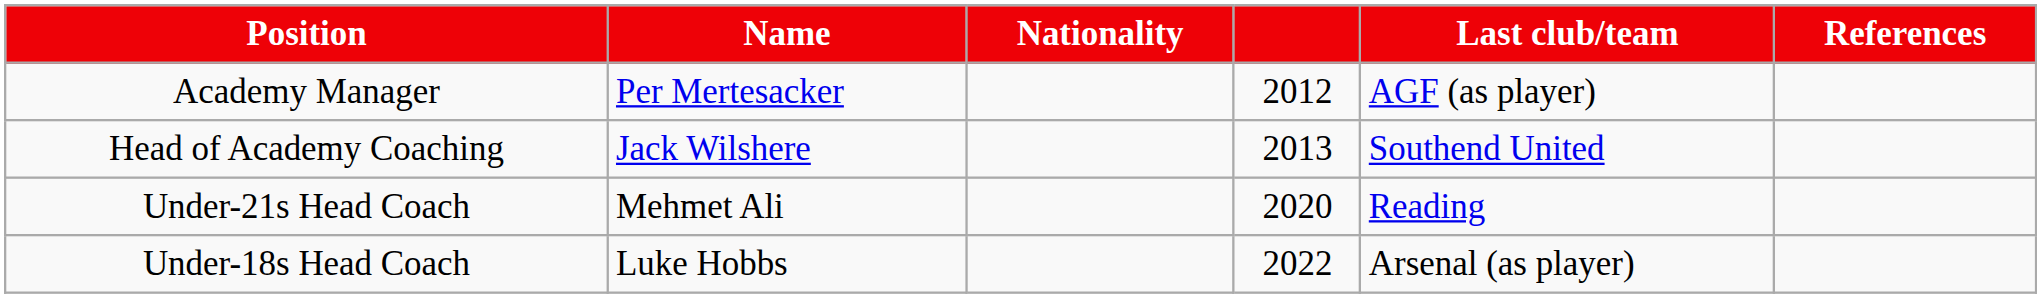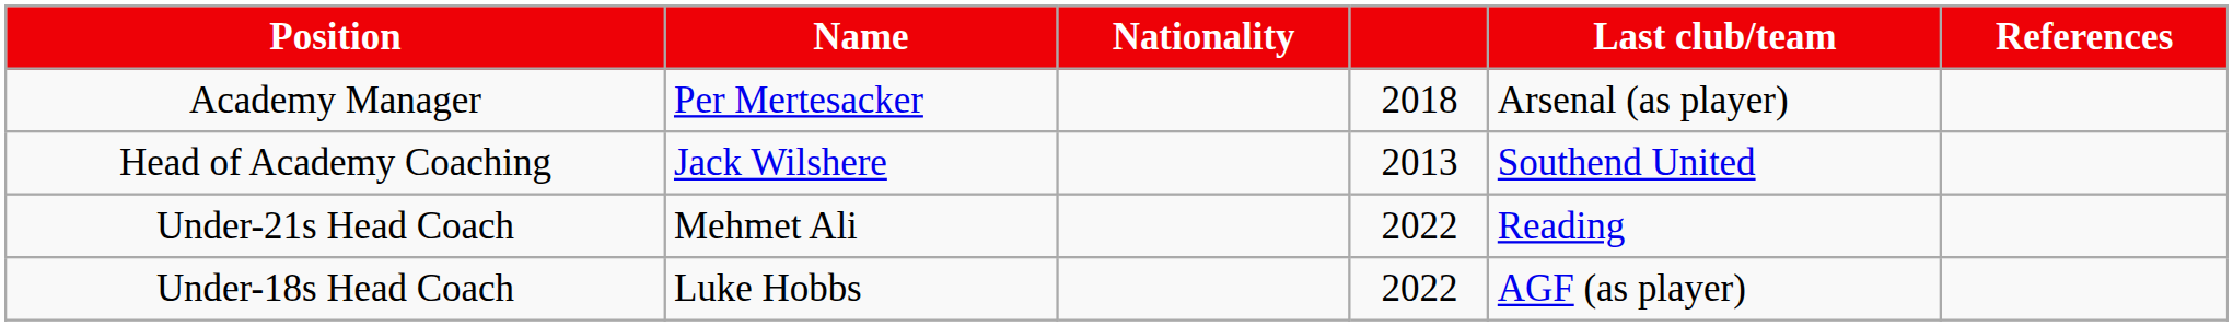 <table class="wikitable sortable" style="text-align:center; font-size:95%; width:100%;">
 <tr>
 <th style="background-color:#ee0107; color:#ffffff;">Position</th>
 <th style="background-color:#ee0107; color:#ffffff;">Name</th>
 <th style="background-color:#ee0107; color:#ffffff;">Nationality</th>
 <th style="background-color:#ee0107; color:#ffffff;"></th>
 <th style="background-color:#ee0107; color:#ffffff;">Last club/team</th>
 <th style="background-color:#ee0107; color:#ffffff;" class="unsortable">References</th>
 </tr>
 <tr>
 <td>Academy Manager</td>
 <td style="text-align:left;" data-sort-value="Me"><a href='#'>Per Mertesacker</a></td>
 <td style="text-align:left;"></td>
-<td>2012</td>
-<td style="text-align:left;"> <a href='#'>AGF</a> (as player)</td>
+<td>2018</td>
+<td style="text-align:left;"> Arsenal (as player)</td>
 <td></td>
 </tr>
 <tr>
 <td>Head of Academy Coaching</td>
 <td style="text-align:left;" data-sort-value="Wi"><a href='#'>Jack Wilshere</a></td>
 <td style="text-align:left;"></td>
 <td>2013</td>
 <td style="text-align:left;"> <a href='#'>Southend United</a></td>
 <td></td>
 </tr>
 <tr>
 <td>Under-21s Head Coach</td>
 <td style="text-align:left;" data-sort-value="Al">Mehmet Ali</td>
 <td style="text-align:left;"></td>
-<td>2020</td>
+<td>2022</td>
 <td style="text-align:left;"> <a href='#'>Reading</a></td>
 <td></td>
 </tr>
 <tr>
 <td>Under-18s Head Coach</td>
 <td style="text-align:left;" data-sort-value="Ho">Luke Hobbs</td>
 <td style="text-align:left;"></td>
 <td>2022</td>
-<td style="text-align:left;"> Arsenal (as player)</td>
+<td style="text-align:left;"> <a href='#'>AGF</a> (as player)</td>
 <td></td>
 </tr>
 </table>
